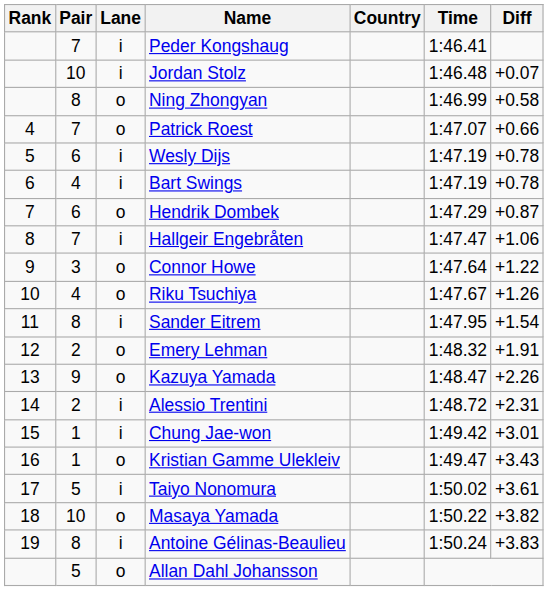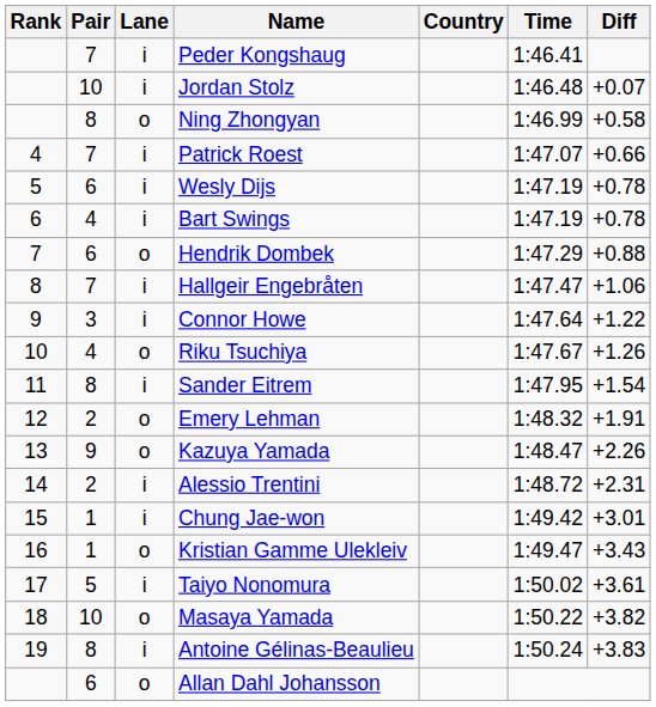 <table class="wikitable sortable" style="text-align:center">
 <tr>
 <th>Rank</th>
 <th>Pair</th>
 <th>Lane</th>
 <th>Name</th>
 <th>Country</th>
 <th>Time</th>
 <th>Diff</th>
 </tr>
 <tr>
 <td></td>
 <td>7</td>
 <td>i</td>
 <td align=left><a href='#'>Peder Kongshaug</a></td>
 <td align=left></td>
 <td>1:46.41</td>
 <td></td>
 </tr>
 <tr>
 <td></td>
 <td>10</td>
 <td>i</td>
 <td align=left><a href='#'>Jordan Stolz</a></td>
 <td align=left></td>
 <td>1:46.48</td>
 <td>+0.07</td>
 </tr>
 <tr>
 <td></td>
 <td>8</td>
 <td>o</td>
 <td align=left><a href='#'>Ning Zhongyan</a></td>
 <td align=left></td>
 <td>1:46.99</td>
 <td>+0.58</td>
 </tr>
 <tr>
 <td>4</td>
 <td>7</td>
-<td>o</td>
+<td>i</td>
 <td align=left><a href='#'>Patrick Roest</a></td>
 <td align=left></td>
 <td>1:47.07</td>
 <td>+0.66</td>
 </tr>
 <tr>
 <td>5</td>
 <td>6</td>
 <td>i</td>
 <td align=left><a href='#'>Wesly Dijs</a></td>
 <td align=left></td>
 <td>1:47.19</td>
 <td>+0.78</td>
 </tr>
 <tr>
 <td>6</td>
 <td>4</td>
 <td>i</td>
 <td align=left><a href='#'>Bart Swings</a></td>
 <td align=left></td>
 <td>1:47.19</td>
 <td>+0.78</td>
 </tr>
 <tr>
 <td>7</td>
 <td>6</td>
 <td>o</td>
 <td align=left><a href='#'>Hendrik Dombek</a></td>
 <td align=left></td>
 <td>1:47.29</td>
-<td>+0.87</td>
+<td>+0.88</td>
 </tr>
 <tr>
 <td>8</td>
 <td>7</td>
 <td>i</td>
 <td align=left><a href='#'>Hallgeir Engebråten</a></td>
 <td align=left></td>
 <td>1:47.47</td>
 <td>+1.06</td>
 </tr>
 <tr>
 <td>9</td>
 <td>3</td>
-<td>o</td>
+<td>i</td>
 <td align=left><a href='#'>Connor Howe</a></td>
 <td align=left></td>
 <td>1:47.64</td>
 <td>+1.22</td>
 </tr>
 <tr>
 <td>10</td>
 <td>4</td>
 <td>o</td>
 <td align=left><a href='#'>Riku Tsuchiya</a></td>
 <td align=left></td>
 <td>1:47.67</td>
 <td>+1.26</td>
 </tr>
 <tr>
 <td>11</td>
 <td>8</td>
 <td>i</td>
 <td align=left><a href='#'>Sander Eitrem</a></td>
 <td align=left></td>
 <td>1:47.95</td>
 <td>+1.54</td>
 </tr>
 <tr>
 <td>12</td>
 <td>2</td>
 <td>o</td>
 <td align=left><a href='#'>Emery Lehman</a></td>
 <td align=left></td>
 <td>1:48.32</td>
 <td>+1.91</td>
 </tr>
 <tr>
 <td>13</td>
 <td>9</td>
 <td>o</td>
 <td align=left><a href='#'>Kazuya Yamada</a></td>
 <td align=left></td>
 <td>1:48.47</td>
 <td>+2.26</td>
 </tr>
 <tr>
 <td>14</td>
 <td>2</td>
 <td>i</td>
 <td align=left><a href='#'>Alessio Trentini</a></td>
 <td align=left></td>
 <td>1:48.72</td>
 <td>+2.31</td>
 </tr>
 <tr>
 <td>15</td>
 <td>1</td>
 <td>i</td>
 <td align=left><a href='#'>Chung Jae-won</a></td>
 <td align=left></td>
 <td>1:49.42</td>
 <td>+3.01</td>
 </tr>
 <tr>
 <td>16</td>
 <td>1</td>
 <td>o</td>
 <td align=left><a href='#'>Kristian Gamme Ulekleiv</a></td>
 <td align=left></td>
 <td>1:49.47</td>
 <td>+3.43</td>
 </tr>
 <tr>
 <td>17</td>
 <td>5</td>
 <td>i</td>
 <td align=left><a href='#'>Taiyo Nonomura</a></td>
 <td align=left></td>
 <td>1:50.02</td>
 <td>+3.61</td>
 </tr>
 <tr>
 <td>18</td>
 <td>10</td>
 <td>o</td>
 <td align=left><a href='#'>Masaya Yamada</a></td>
 <td align=left></td>
 <td>1:50.22</td>
 <td>+3.82</td>
 </tr>
 <tr>
 <td>19</td>
 <td>8</td>
 <td>i</td>
 <td align=left><a href='#'>Antoine Gélinas-Beaulieu</a></td>
 <td align=left></td>
 <td>1:50.24</td>
 <td>+3.83</td>
 </tr>
 <tr>
 <td></td>
-<td>5</td>
+<td>6</td>
 <td>o</td>
 <td align=left><a href='#'>Allan Dahl Johansson</a></td>
 <td align=left></td>
 <td colspan=2></td>
 </tr>
 </table>
